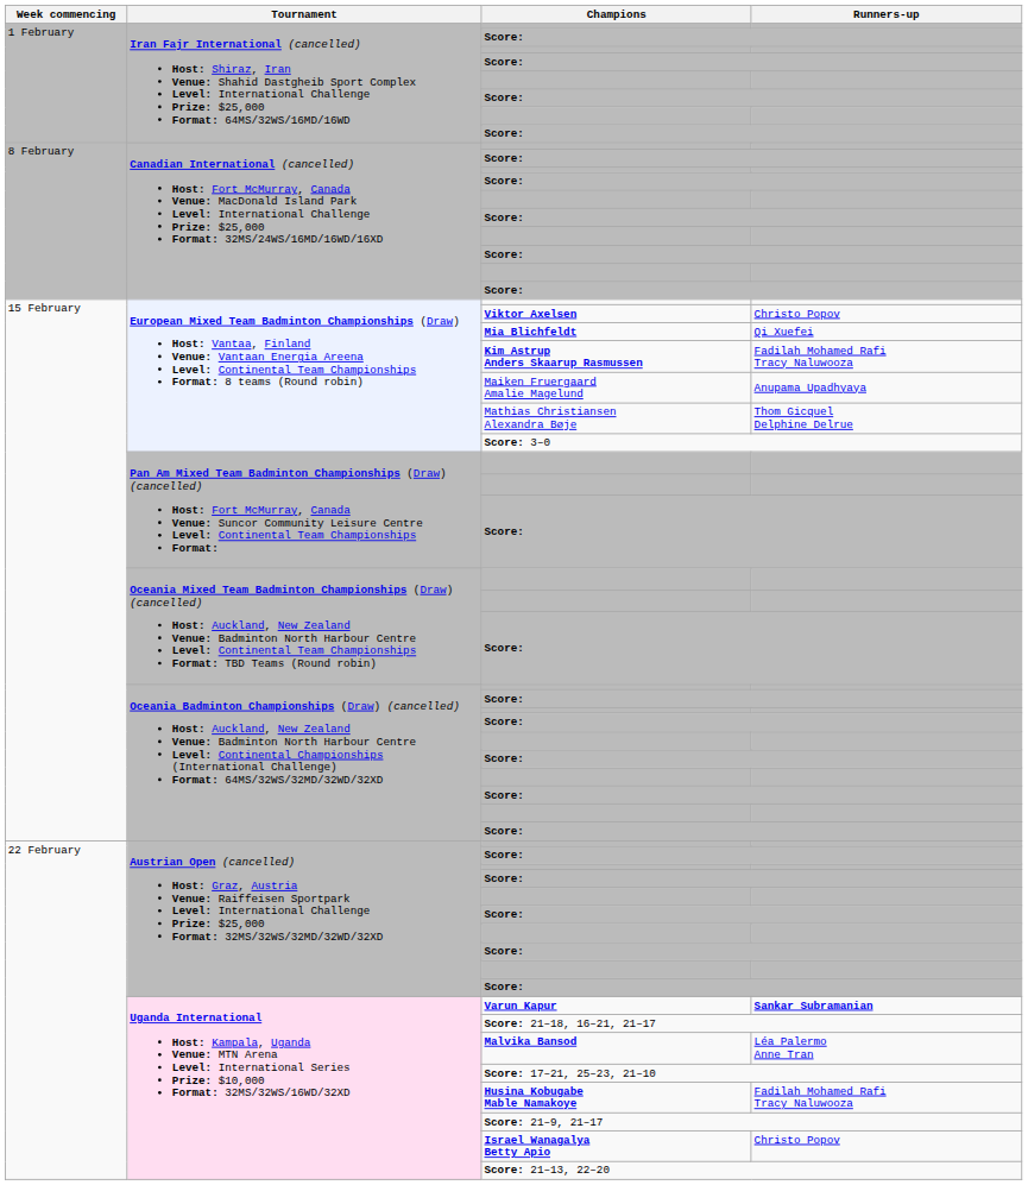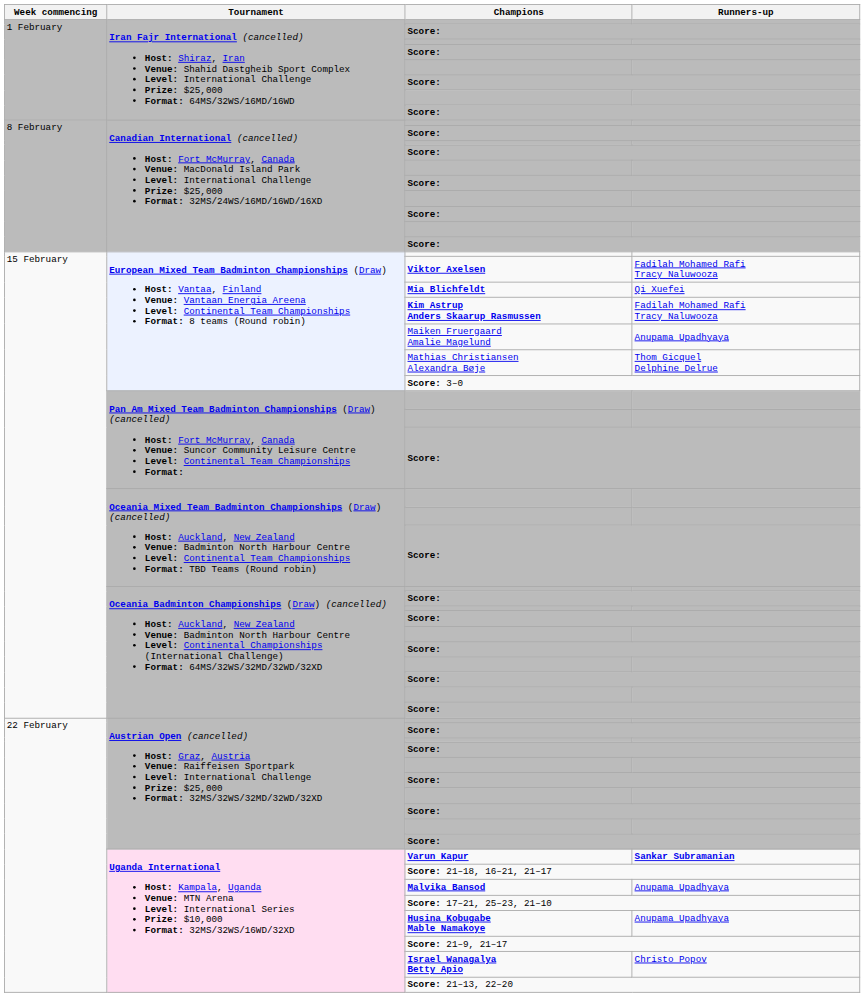 <table class="wikitable" style="font-size:80%">
 <tr>
 <th width="110">Week commencing</th>
 <th width="330">Tournament</th>
 <th width="250">Champions</th>
 <th width="250">Runners-up</th>
 </tr>
 <tr valign="top"bgcolor="#BBBBBB">
 <td rowspan="8">1 February</td>
 <td bgcolor="#BBBBBB" rowspan="8"><br><strong><a href='#'>Iran Fajr International</a></strong> <em>(cancelled)</em><ul><li><strong>Host:</strong> <a href='#'>Shiraz</a>, <a href='#'>Iran</a></li><li><strong>Venue:</strong> Shahid Dastgheib Sport Complex</li><li><strong>Level:</strong> International Challenge</li><li><strong>Prize:</strong> $25,000</li><li><strong>Format:</strong> 64MS/32WS/16MD/16WD</li></ul></td>
 <td><strong> </strong></td>
 <td></td>
 </tr>
 <tr bgcolor="#BBBBBB">
 <td colspan="2"><strong>Score:</strong></td>
 </tr>
 <tr valign="top"bgcolor="#BBBBBB">
 <td><strong> </strong></td>
 <td></td>
 </tr>
 <tr bgcolor="#BBBBBB">
 <td colspan="2"><strong>Score:</strong></td>
 </tr>
 <tr valign="top"bgcolor="#BBBBBB">
 <td><strong> <br> </strong></td>
 <td> <br></td>
 </tr>
 <tr bgcolor="#BBBBBB">
 <td colspan="2"><strong>Score:</strong></td>
 </tr>
 <tr valign="top"bgcolor="#BBBBBB">
 <td><strong> <br> </strong></td>
 <td> <br></td>
 </tr>
 <tr bgcolor="#BBBBBB">
 <td colspan="2"><strong>Score:</strong></td>
 </tr>
 <tr valign="top"bgcolor="#BBBBBB">
 <td rowspan="10">8 February</td>
 <td bgcolor="#BBBBBB" rowspan="10"><br><strong><a href='#'>Canadian International</a></strong> <em>(cancelled)</em><ul><li><strong>Host:</strong> <a href='#'>Fort McMurray</a>, <a href='#'>Canada</a></li><li><strong>Venue:</strong> MacDonald Island Park</li><li><strong>Level:</strong> International Challenge</li><li><strong>Prize:</strong> $25,000</li><li><strong>Format:</strong> 32MS/24WS/16MD/16WD/16XD</li></ul></td>
 <td><strong> </strong></td>
 <td></td>
 </tr>
 <tr bgcolor="#BBBBBB">
 <td colspan="2"><strong>Score:</strong></td>
 </tr>
 <tr valign="top"bgcolor="#BBBBBB">
 <td><strong> </strong></td>
 <td></td>
 </tr>
 <tr bgcolor="#BBBBBB">
 <td colspan="2"><strong>Score:</strong></td>
 </tr>
 <tr valign="top"bgcolor="#BBBBBB">
 <td><strong> <br> </strong></td>
 <td> <br></td>
 </tr>
 <tr bgcolor="#BBBBBB">
 <td colspan="2"><strong>Score:</strong></td>
 </tr>
 <tr valign="top"bgcolor="#BBBBBB">
 <td><strong> <br> </strong></td>
 <td> <br></td>
 </tr>
 <tr bgcolor="#BBBBBB">
 <td colspan="2"><strong>Score:</strong></td>
 </tr>
 <tr valign="top"bgcolor="#BBBBBB">
 <td><strong> <br> </strong></td>
 <td> <br></td>
 </tr>
 <tr bgcolor="#BBBBBB">
 <td colspan="2"><strong>Score:</strong></td>
 </tr>
 <tr valign=top>
 <td rowspan="23">15 February</td>
 <td style="background:#ECF2FF;" rowspan="7"><br><strong><a href='#'>European Mixed Team Badminton Championships</a></strong> (<a href='#'>Draw</a>)<ul><li><strong>Host:</strong> <a href='#'>Vantaa</a>, <a href='#'>Finland</a></li><li><strong>Venue:</strong> <a href='#'>Vantaan Energia Areena</a></li><li><strong>Level:</strong> <a href='#'>Continental Team Championships</a></li><li><strong>Format:</strong> 8 teams (Round robin)</li></ul></td>
 <td><strong></strong></td>
 <td></td>
 </tr>
 <tr>
 <td><strong><a href='#'>Viktor Axelsen</a></strong></td>
-<td><a href='#'>Christo Popov</a></td>
+<td> <a href='#'>Fadilah Mohamed Rafi</a><br> <a href='#'>Tracy Naluwooza</a></td>
 </tr>
 <tr>
 <td><strong><a href='#'>Mia Blichfeldt</a></strong></td>
 <td><a href='#'>Qi Xuefei</a></td>
 </tr>
 <tr>
 <td><strong><a href='#'>Kim Astrup</a><br><a href='#'>Anders Skaarup Rasmussen</a></strong></td>
 <td> <a href='#'>Fadilah Mohamed Rafi</a><br> <a href='#'>Tracy Naluwooza</a></td>
 </tr>
 <tr>
 <td><a href='#'>Maiken Fruergaard</a><br><a href='#'>Amalie Magelund</a></td>
 <td> <a href='#'>Anupama Upadhyaya</a></td>
 </tr>
 <tr>
 <td><a href='#'>Mathias Christiansen</a><br><a href='#'>Alexandra Bøje</a></td>
 <td><a href='#'>Thom Gicquel</a><br><a href='#'>Delphine Delrue</a></td>
 </tr>
 <tr>
 <td colspan="2"><strong>Score:</strong> 3–0</td>
 </tr>
 <tr valign=top bgcolor="#BBBBBB">
 <td style="background:#BBBBBB;" rowspan="3"><br><strong><a href='#'>Pan Am Mixed Team Badminton Championships</a></strong> (<a href='#'>Draw</a>) <em>(cancelled)</em><ul><li><strong>Host:</strong> <a href='#'>Fort McMurray</a>, <a href='#'>Canada</a></li><li><strong>Venue:</strong> Suncor Community Leisure Centre</li><li><strong>Level:</strong> <a href='#'>Continental Team Championships</a></li><li><strong>Format:</strong></li></ul></td>
 <td></td>
 <td></td>
 </tr>
 <tr bgcolor="#BBBBBB">
 <td></td>
 <td></td>
 </tr>
 <tr bgcolor="#BBBBBB">
 <td colspan=2><strong>Score:</strong></td>
 </tr>
 <tr valign=top bgcolor="#BBBBBB">
 <td style="background:#BBBBBB;" rowspan="3"><br><strong><a href='#'>Oceania Mixed Team Badminton Championships</a></strong> (<a href='#'>Draw</a>) <em>(cancelled)</em><ul><li><strong>Host:</strong> <a href='#'>Auckland</a>, <a href='#'>New Zealand</a></li><li><strong>Venue:</strong> Badminton North Harbour Centre</li><li><strong>Level:</strong> <a href='#'>Continental Team Championships</a></li><li><strong>Format:</strong> TBD Teams (Round robin)</li></ul></td>
 <td></td>
 <td></td>
 </tr>
 <tr bgcolor="#BBBBBB">
 <td></td>
 <td></td>
 </tr>
 <tr bgcolor="#BBBBBB">
 <td colspan=2><strong>Score:</strong></td>
 </tr>
 <tr valign=top bgcolor="#BBBBBB">
 <td style="background:#BBBBBB;" rowspan="10"><br><strong><a href='#'>Oceania Badminton Championships</a></strong> (<a href='#'>Draw</a>) <em>(cancelled)</em><ul><li><strong>Host:</strong> <a href='#'>Auckland</a>, <a href='#'>New Zealand</a></li><li><strong>Venue:</strong> Badminton North Harbour Centre</li><li><strong>Level:</strong> <a href='#'>Continental Championships</a> (International Challenge)</li><li><strong>Format:</strong> 64MS/32WS/32MD/32WD/32XD</li></ul></td>
 <td><strong> </strong></td>
 <td></td>
 </tr>
 <tr bgcolor="#BBBBBB">
 <td colspan="2"><strong>Score:</strong></td>
 </tr>
 <tr valign="top"bgcolor="#BBBBBB">
 <td><strong> </strong></td>
 <td></td>
 </tr>
 <tr bgcolor="#BBBBBB">
 <td colspan="2"><strong>Score:</strong></td>
 </tr>
 <tr valign="top"bgcolor="#BBBBBB">
 <td><strong> <br> </strong></td>
 <td> <br></td>
 </tr>
 <tr bgcolor="#BBBBBB">
 <td colspan="2"><strong>Score:</strong></td>
 </tr>
 <tr valign="top"bgcolor="#BBBBBB">
 <td><strong> <br> </strong></td>
 <td> <br></td>
 </tr>
 <tr bgcolor="#BBBBBB">
 <td colspan="2"><strong>Score:</strong></td>
 </tr>
 <tr valign="top"bgcolor="#BBBBBB">
 <td><strong> <br> </strong></td>
 <td> <br></td>
 </tr>
 <tr bgcolor="#BBBBBB">
 <td colspan="2"><strong>Score:</strong></td>
 </tr>
 <tr valign="top">
 <td rowspan="18">22 February</td>
 <td bgcolor="#BBBBBB" rowspan="10"><br><strong><a href='#'>Austrian Open</a></strong> <em>(cancelled)</em><ul><li><strong>Host:</strong> <a href='#'>Graz</a>, <a href='#'>Austria</a></li><li><strong>Venue:</strong> Raiffeisen Sportpark</li><li><strong>Level:</strong> International Challenge</li><li><strong>Prize:</strong> $25,000</li><li><strong>Format:</strong> 32MS/32WS/32MD/32WD/32XD</li></ul></td>
 <td bgcolor="#BBBBBB"><strong> </strong></td>
 <td bgcolor="#BBBBBB"></td>
 </tr>
 <tr bgcolor="#BBBBBB">
 <td colspan="2"><strong>Score:</strong></td>
 </tr>
 <tr valign="top"bgcolor="#BBBBBB">
 <td><strong> </strong></td>
 <td></td>
 </tr>
 <tr bgcolor="#BBBBBB">
 <td colspan="2"><strong>Score:</strong></td>
 </tr>
 <tr valign="top"bgcolor="#BBBBBB">
 <td><strong> <br> </strong></td>
 <td> <br></td>
 </tr>
 <tr bgcolor="#BBBBBB">
 <td colspan="2"><strong>Score:</strong></td>
 </tr>
 <tr valign="top"bgcolor="#BBBBBB">
 <td><strong> <br> </strong></td>
 <td> <br></td>
 </tr>
 <tr bgcolor="#BBBBBB">
 <td colspan="2"><strong>Score:</strong></td>
 </tr>
 <tr valign="top"bgcolor="#BBBBBB">
 <td><strong> <br> </strong></td>
 <td> <br></td>
 </tr>
 <tr bgcolor="#BBBBBB">
 <td colspan="2"><strong>Score:</strong></td>
 </tr>
 <tr valign="top">
 <td bgcolor="#FFDDF1" rowspan="8"><br><strong><a href='#'>Uganda International</a></strong><ul><li><strong>Host:</strong> <a href='#'>Kampala</a>, <a href='#'>Uganda</a></li><li><strong>Venue:</strong> MTN Arena</li><li><strong>Level:</strong> International Series</li><li><strong>Prize:</strong> $10,000</li><li><strong>Format:</strong> 32MS/32WS/16WD/32XD</li></ul></td>
 <td><strong> <a href='#'>Varun Kapur</a></strong></td>
 <td><strong> <a href='#'>Sankar Subramanian</a></strong></td>
 </tr>
 <tr>
 <td colspan="2"><strong>Score:</strong> 21–18, 16–21, 21–17</td>
 </tr>
 <tr valign="top">
 <td><strong> <a href='#'>Malvika Bansod</a></strong></td>
-<td><a href='#'>Léa Palermo</a><br><a href='#'>Anne Tran</a></td>
+<td> <a href='#'>Anupama Upadhyaya</a></td>
 </tr>
 <tr>
 <td colspan="2"><strong>Score:</strong> 17–21, 25–23, 21–10</td>
 </tr>
 <tr valign="top">
 <td><strong> <a href='#'>Husina Kobugabe</a><br> <a href='#'>Mable Namakoye</a></strong></td>
-<td> <a href='#'>Fadilah Mohamed Rafi</a><br> <a href='#'>Tracy Naluwooza</a></td>
+<td> <a href='#'>Anupama Upadhyaya</a></td>
 </tr>
 <tr>
 <td colspan="2"><strong>Score:</strong> 21–9, 21–17</td>
 </tr>
 <tr valign="top">
 <td><strong> <a href='#'>Israel Wanagalya</a><br> <a href='#'>Betty Apio</a></strong></td>
 <td><a href='#'>Christo Popov</a></td>
 </tr>
 <tr>
 <td colspan="2"><strong>Score:</strong> 21–13, 22–20</td>
 </tr>
 </table>
